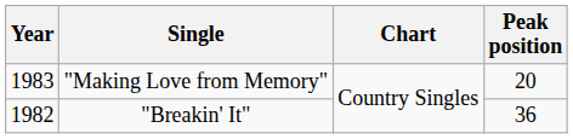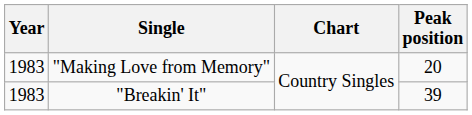 <table class="wikitable" style="text-align: center;">
 <tr>
 <th>Year</th>
 <th>Single</th>
 <th>Chart</th>
 <th>Peak<br>position</th>
 </tr>
 <tr>
 <td>1983</td>
 <td>"Making Love from Memory"</td>
 <td rowspan="2">Country Singles</td>
 <td>20</td>
 </tr>
 <tr>
-<td>1982</td>
+<td>1983</td>
 <td>"Breakin' It"</td>
-<td>36</td>
+<td>39</td>
 </tr>
 </table>
